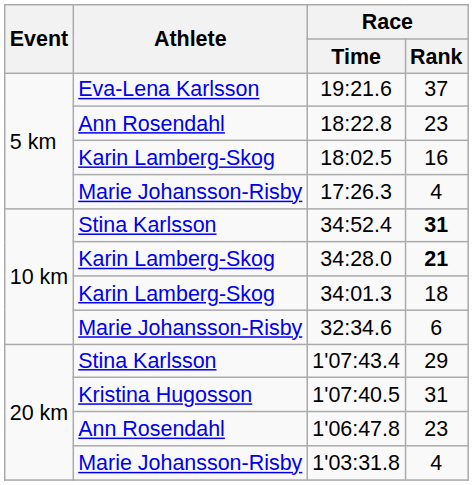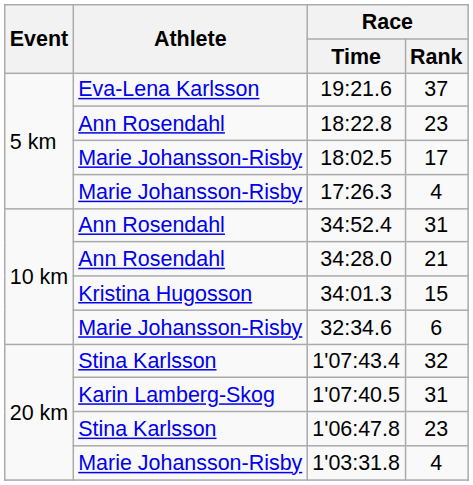 <table class="wikitable" border="1" style="font-size:90%">
 <tr>
 <th rowspan=2>Event</th>
 <th rowspan=2>Athlete</th>
 <th colspan=2>Race</th>
 </tr>
 <tr>
 <th>Time</th>
 <th>Rank</th>
 </tr>
 <tr>
 <td rowspan=4>5 km</td>
 <td><a href='#'>Eva-Lena Karlsson</a></td>
 <td align=center>19:21.6</td>
 <td align=center>37</td>
 </tr>
 <tr>
 <td><a href='#'>Ann Rosendahl</a></td>
 <td align=center>18:22.8</td>
 <td align=center>23</td>
 </tr>
 <tr>
-<td><a href='#'>Karin Lamberg-Skog</a></td>
+<td><a href='#'>Marie Johansson-Risby</a></td>
 <td align=center>18:02.5</td>
-<td align=center>16</td>
+<td align=center>17</td>
 </tr>
 <tr>
 <td><a href='#'>Marie Johansson-Risby</a></td>
 <td align=center>17:26.3</td>
 <td align=center>4</td>
 </tr>
 <tr>
 <td rowspan=4>10 km</td>
-<td><a href='#'>Stina Karlsson</a></td>
+<td><a href='#'>Ann Rosendahl</a></td>
 <td align=center>34:52.4</td>
-<td align=center><strong>31</strong></td>
+<td align=center>31</td>
 </tr>
 <tr>
-<td><a href='#'>Karin Lamberg-Skog</a></td>
+<td><a href='#'>Ann Rosendahl</a></td>
 <td align=center>34:28.0</td>
-<td align=center><strong>21</strong></td>
+<td align=center>21</td>
 </tr>
 <tr>
-<td><a href='#'>Karin Lamberg-Skog</a></td>
+<td><a href='#'>Kristina Hugosson</a></td>
 <td align=center>34:01.3</td>
-<td align=center>18</td>
+<td align=center>15</td>
 </tr>
 <tr>
 <td><a href='#'>Marie Johansson-Risby</a></td>
 <td align=center>32:34.6</td>
 <td align=center>6</td>
 </tr>
 <tr>
 <td rowspan=4>20 km</td>
 <td><a href='#'>Stina Karlsson</a></td>
 <td align=center>1'07:43.4</td>
-<td align=center>29</td>
+<td align=center>32</td>
 </tr>
 <tr>
-<td><a href='#'>Kristina Hugosson</a></td>
+<td><a href='#'>Karin Lamberg-Skog</a></td>
 <td align=center>1'07:40.5</td>
 <td align=center>31</td>
 </tr>
 <tr>
-<td><a href='#'>Ann Rosendahl</a></td>
+<td><a href='#'>Stina Karlsson</a></td>
 <td align=center>1'06:47.8</td>
 <td align=center>23</td>
 </tr>
 <tr>
 <td><a href='#'>Marie Johansson-Risby</a></td>
 <td align=center>1'03:31.8</td>
 <td align=center>4</td>
 </tr>
 </table>
